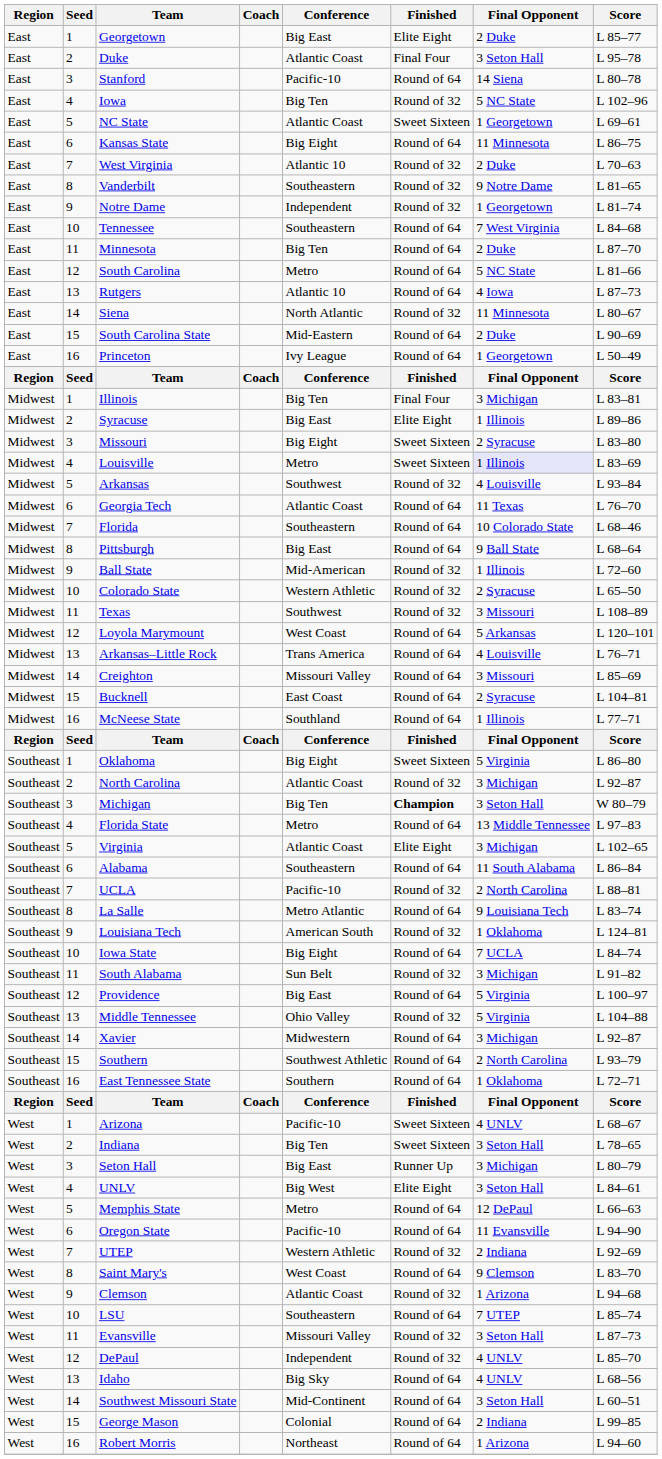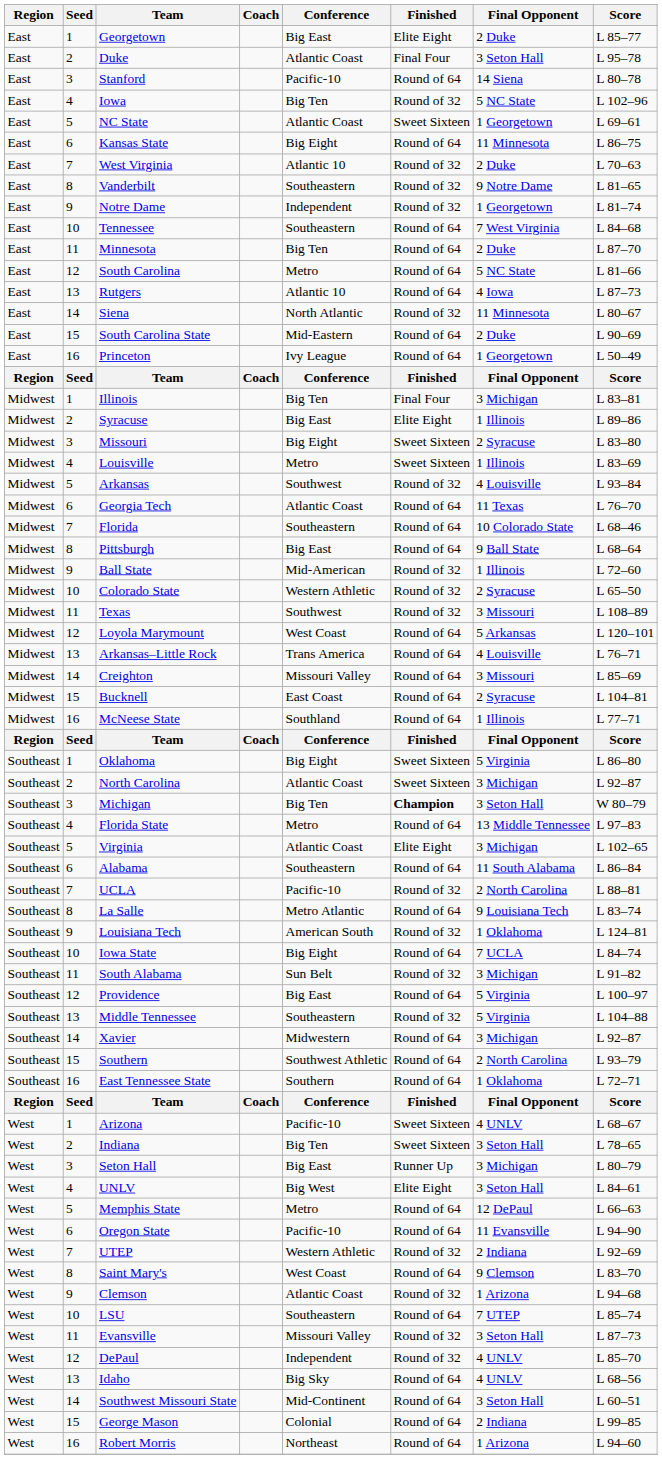 <table class="wikitable sortable" style="font-size:100%; margin:0">
 <tr>
 <th>Region</th>
 <th>Seed</th>
 <th>Team</th>
 <th>Coach</th>
 <th>Conference</th>
 <th class=unsortable>Finished</th>
 <th class=unsortable>Final Opponent</th>
 <th class=unsortable>Score</th>
 </tr>
 <tr>
 <td>East</td>
 <td>1</td>
 <td><a href='#'>Georgetown</a></td>
 <td></td>
 <td>Big East</td>
 <td>Elite Eight</td>
 <td>2 <a href='#'>Duke</a></td>
 <td>L 85–77</td>
 </tr>
 <tr>
 <td>East</td>
 <td>2</td>
 <td><a href='#'>Duke</a></td>
 <td></td>
 <td>Atlantic Coast</td>
 <td>Final Four</td>
 <td>3 <a href='#'>Seton Hall</a></td>
 <td>L 95–78</td>
 </tr>
 <tr>
 <td>East</td>
 <td>3</td>
 <td><a href='#'>Stanford</a></td>
 <td></td>
 <td>Pacific-10</td>
 <td>Round of 64</td>
 <td>14 <a href='#'>Siena</a></td>
 <td>L 80–78</td>
 </tr>
 <tr>
 <td>East</td>
 <td>4</td>
 <td><a href='#'>Iowa</a></td>
 <td></td>
 <td>Big Ten</td>
 <td>Round of 32</td>
 <td>5 <a href='#'>NC State</a></td>
 <td>L 102–96</td>
 </tr>
 <tr>
 <td>East</td>
 <td>5</td>
 <td><a href='#'>NC State</a></td>
 <td></td>
 <td>Atlantic Coast</td>
 <td>Sweet Sixteen</td>
 <td>1 <a href='#'>Georgetown</a></td>
 <td>L 69–61</td>
 </tr>
 <tr>
 <td>East</td>
 <td>6</td>
 <td><a href='#'>Kansas State</a></td>
 <td></td>
 <td>Big Eight</td>
 <td>Round of 64</td>
 <td>11 <a href='#'>Minnesota</a></td>
 <td>L 86–75</td>
 </tr>
 <tr>
 <td>East</td>
 <td>7</td>
 <td><a href='#'>West Virginia</a></td>
 <td></td>
 <td>Atlantic 10</td>
 <td>Round of 32</td>
 <td>2 <a href='#'>Duke</a></td>
 <td>L 70–63</td>
 </tr>
 <tr>
 <td>East</td>
 <td>8</td>
 <td><a href='#'>Vanderbilt</a></td>
 <td></td>
 <td>Southeastern</td>
 <td>Round of 32</td>
 <td>9 <a href='#'>Notre Dame</a></td>
 <td>L 81–65</td>
 </tr>
 <tr>
 <td>East</td>
 <td>9</td>
 <td><a href='#'>Notre Dame</a></td>
 <td></td>
 <td>Independent</td>
 <td>Round of 32</td>
 <td>1 <a href='#'>Georgetown</a></td>
 <td>L 81–74</td>
 </tr>
 <tr>
 <td>East</td>
 <td>10</td>
 <td><a href='#'>Tennessee</a></td>
 <td></td>
 <td>Southeastern</td>
 <td>Round of 64</td>
 <td>7 <a href='#'>West Virginia</a></td>
 <td>L 84–68</td>
 </tr>
 <tr>
 <td>East</td>
 <td>11</td>
 <td><a href='#'>Minnesota</a></td>
 <td></td>
 <td>Big Ten</td>
 <td>Round of 64</td>
 <td>2 <a href='#'>Duke</a></td>
 <td>L 87–70</td>
 </tr>
 <tr>
 <td>East</td>
 <td>12</td>
 <td><a href='#'>South Carolina</a></td>
 <td></td>
 <td>Metro</td>
 <td>Round of 64</td>
 <td>5 <a href='#'>NC State</a></td>
 <td>L 81–66</td>
 </tr>
 <tr>
 <td>East</td>
 <td>13</td>
 <td><a href='#'>Rutgers</a></td>
 <td></td>
 <td>Atlantic 10</td>
 <td>Round of 64</td>
 <td>4 <a href='#'>Iowa</a></td>
 <td>L 87–73</td>
 </tr>
 <tr>
 <td>East</td>
 <td>14</td>
 <td><a href='#'>Siena</a></td>
 <td></td>
 <td>North Atlantic</td>
 <td>Round of 32</td>
 <td>11 <a href='#'>Minnesota</a></td>
 <td>L 80–67</td>
 </tr>
 <tr>
 <td>East</td>
 <td>15</td>
 <td><a href='#'>South Carolina State</a></td>
 <td></td>
 <td>Mid-Eastern</td>
 <td>Round of 64</td>
 <td>2 <a href='#'>Duke</a></td>
 <td>L 90–69</td>
 </tr>
 <tr>
 <td>East</td>
 <td>16</td>
 <td><a href='#'>Princeton</a></td>
 <td></td>
 <td>Ivy League</td>
 <td>Round of 64</td>
 <td>1 <a href='#'>Georgetown</a></td>
 <td>L 50–49</td>
 </tr>
 <tr>
 <th>Region</th>
 <th data-sort-value="8.5">Seed</th>
 <th data-sort-value="Micz">Team</th>
 <th data-sort-value="Kf">Coach</th>
 <th>Conference</th>
 <th>Finished</th>
 <th>Final Opponent</th>
 <th>Score</th>
 </tr>
 <tr>
 <td>Midwest</td>
 <td>1</td>
 <td><a href='#'>Illinois</a></td>
 <td></td>
 <td>Big Ten</td>
 <td>Final Four</td>
 <td>3 <a href='#'>Michigan</a></td>
 <td>L 83–81</td>
 </tr>
 <tr>
 <td>Midwest</td>
 <td>2</td>
 <td><a href='#'>Syracuse</a></td>
 <td></td>
 <td>Big East</td>
 <td>Elite Eight</td>
 <td>1 <a href='#'>Illinois</a></td>
 <td>L 89–86</td>
 </tr>
 <tr>
 <td>Midwest</td>
 <td>3</td>
 <td><a href='#'>Missouri</a></td>
 <td></td>
 <td>Big Eight</td>
 <td>Sweet Sixteen</td>
 <td>2 <a href='#'>Syracuse</a></td>
 <td>L 83–80</td>
 </tr>
 <tr>
 <td>Midwest</td>
 <td>4</td>
 <td><a href='#'>Louisville</a></td>
 <td></td>
 <td>Metro</td>
 <td>Sweet Sixteen</td>
-<td style="background: lavender;">1 <a href='#'>Illinois</a></td>
+<td>1 <a href='#'>Illinois</a></td>
 <td>L 83–69</td>
 </tr>
 <tr>
 <td>Midwest</td>
 <td>5</td>
 <td><a href='#'>Arkansas</a></td>
 <td></td>
 <td>Southwest</td>
 <td>Round of 32</td>
 <td>4 <a href='#'>Louisville</a></td>
 <td>L 93–84</td>
 </tr>
 <tr>
 <td>Midwest</td>
 <td>6</td>
 <td><a href='#'>Georgia Tech</a></td>
 <td></td>
 <td>Atlantic Coast</td>
 <td>Round of 64</td>
 <td>11 <a href='#'>Texas</a></td>
 <td>L 76–70</td>
 </tr>
 <tr>
 <td>Midwest</td>
 <td>7</td>
 <td><a href='#'>Florida</a></td>
 <td></td>
 <td>Southeastern</td>
 <td>Round of 64</td>
 <td>10 <a href='#'>Colorado State</a></td>
 <td>L 68–46</td>
 </tr>
 <tr>
 <td>Midwest</td>
 <td>8</td>
 <td><a href='#'>Pittsburgh</a></td>
 <td></td>
 <td>Big East</td>
 <td>Round of 64</td>
 <td>9 <a href='#'>Ball State</a></td>
 <td>L 68–64</td>
 </tr>
 <tr>
 <td>Midwest</td>
 <td>9</td>
 <td><a href='#'>Ball State</a></td>
 <td></td>
 <td>Mid-American</td>
 <td>Round of 32</td>
 <td>1 <a href='#'>Illinois</a></td>
 <td>L 72–60</td>
 </tr>
 <tr>
 <td>Midwest</td>
 <td>10</td>
 <td><a href='#'>Colorado State</a></td>
 <td></td>
 <td>Western Athletic</td>
 <td>Round of 32</td>
 <td>2 <a href='#'>Syracuse</a></td>
 <td>L 65–50</td>
 </tr>
 <tr>
 <td>Midwest</td>
 <td>11</td>
 <td><a href='#'>Texas</a></td>
 <td></td>
 <td>Southwest</td>
 <td>Round of 32</td>
 <td>3 <a href='#'>Missouri</a></td>
 <td>L 108–89</td>
 </tr>
 <tr>
 <td>Midwest</td>
 <td>12</td>
 <td><a href='#'>Loyola Marymount</a></td>
 <td></td>
 <td>West Coast</td>
 <td>Round of 64</td>
 <td>5 <a href='#'>Arkansas</a></td>
 <td>L 120–101</td>
 </tr>
 <tr>
 <td>Midwest</td>
 <td>13</td>
 <td><a href='#'>Arkansas–Little Rock</a></td>
 <td></td>
 <td>Trans America</td>
 <td>Round of 64</td>
 <td>4 <a href='#'>Louisville</a></td>
 <td>L 76–71</td>
 </tr>
 <tr>
 <td>Midwest</td>
 <td>14</td>
 <td><a href='#'>Creighton</a></td>
 <td></td>
 <td>Missouri Valley</td>
 <td>Round of 64</td>
 <td>3 <a href='#'>Missouri</a></td>
 <td>L 85–69</td>
 </tr>
 <tr>
 <td>Midwest</td>
 <td>15</td>
 <td><a href='#'>Bucknell</a></td>
 <td></td>
 <td>East Coast</td>
 <td>Round of 64</td>
 <td>2 <a href='#'>Syracuse</a></td>
 <td>L 104–81</td>
 </tr>
 <tr>
 <td>Midwest</td>
 <td>16</td>
 <td><a href='#'>McNeese State</a></td>
 <td></td>
 <td>Southland</td>
 <td>Round of 64</td>
 <td>1 <a href='#'>Illinois</a></td>
 <td>L 77–71</td>
 </tr>
 <tr>
 <th>Region</th>
 <th data-sort-value="8.5">Seed</th>
 <th data-sort-value="Micz">Team</th>
 <th data-sort-value="Kf">Coach</th>
 <th>Conference</th>
 <th>Finished</th>
 <th>Final Opponent</th>
 <th>Score</th>
 </tr>
 <tr>
 <td>Southeast</td>
 <td>1</td>
 <td><a href='#'>Oklahoma</a></td>
 <td></td>
 <td>Big Eight</td>
 <td>Sweet Sixteen</td>
 <td>5 <a href='#'>Virginia</a></td>
 <td>L 86–80</td>
 </tr>
 <tr>
 <td>Southeast</td>
 <td>2</td>
 <td><a href='#'>North Carolina</a></td>
 <td></td>
 <td>Atlantic Coast</td>
-<td>Round of 32</td>
+<td>Sweet Sixteen</td>
 <td>3 <a href='#'>Michigan</a></td>
 <td>L 92–87</td>
 </tr>
 <tr>
 <td>Southeast</td>
 <td>3</td>
 <td><a href='#'>Michigan</a></td>
 <td></td>
 <td>Big Ten</td>
 <td><strong>Champion</strong></td>
 <td>3 <a href='#'>Seton Hall</a></td>
 <td>W 80–79</td>
 </tr>
 <tr>
 <td>Southeast</td>
 <td>4</td>
 <td><a href='#'>Florida State</a></td>
 <td></td>
 <td>Metro</td>
 <td>Round of 64</td>
 <td>13 <a href='#'>Middle Tennessee</a></td>
 <td>L 97–83</td>
 </tr>
 <tr>
 <td>Southeast</td>
 <td>5</td>
 <td><a href='#'>Virginia</a></td>
 <td></td>
 <td>Atlantic Coast</td>
 <td>Elite Eight</td>
 <td>3 <a href='#'>Michigan</a></td>
 <td>L 102–65</td>
 </tr>
 <tr>
 <td>Southeast</td>
 <td>6</td>
 <td><a href='#'>Alabama</a></td>
 <td></td>
 <td>Southeastern</td>
 <td>Round of 64</td>
 <td>11 <a href='#'>South Alabama</a></td>
 <td>L 86–84</td>
 </tr>
 <tr>
 <td>Southeast</td>
 <td>7</td>
 <td><a href='#'>UCLA</a></td>
 <td></td>
 <td>Pacific-10</td>
 <td>Round of 32</td>
 <td>2 <a href='#'>North Carolina</a></td>
 <td>L 88–81</td>
 </tr>
 <tr>
 <td>Southeast</td>
 <td>8</td>
 <td><a href='#'>La Salle</a></td>
 <td></td>
 <td>Metro Atlantic</td>
 <td>Round of 64</td>
 <td>9 <a href='#'>Louisiana Tech</a></td>
 <td>L 83–74</td>
 </tr>
 <tr>
 <td>Southeast</td>
 <td>9</td>
 <td><a href='#'>Louisiana Tech</a></td>
 <td></td>
 <td>American South</td>
 <td>Round of 32</td>
 <td>1 <a href='#'>Oklahoma</a></td>
 <td>L 124–81</td>
 </tr>
 <tr>
 <td>Southeast</td>
 <td>10</td>
 <td><a href='#'>Iowa State</a></td>
 <td></td>
 <td>Big Eight</td>
 <td>Round of 64</td>
 <td>7 <a href='#'>UCLA</a></td>
 <td>L 84–74</td>
 </tr>
 <tr>
 <td>Southeast</td>
 <td>11</td>
 <td><a href='#'>South Alabama</a></td>
 <td></td>
 <td>Sun Belt</td>
 <td>Round of 32</td>
 <td>3 <a href='#'>Michigan</a></td>
 <td>L 91–82</td>
 </tr>
 <tr>
 <td>Southeast</td>
 <td>12</td>
 <td><a href='#'>Providence</a></td>
 <td></td>
 <td>Big East</td>
 <td>Round of 64</td>
 <td>5 <a href='#'>Virginia</a></td>
 <td>L 100–97</td>
 </tr>
 <tr>
 <td>Southeast</td>
 <td>13</td>
 <td><a href='#'>Middle Tennessee</a></td>
 <td></td>
-<td>Ohio Valley</td>
+<td>Southeastern</td>
 <td>Round of 32</td>
 <td>5 <a href='#'>Virginia</a></td>
 <td>L 104–88</td>
 </tr>
 <tr>
 <td>Southeast</td>
 <td>14</td>
 <td><a href='#'>Xavier</a></td>
 <td></td>
 <td>Midwestern</td>
 <td>Round of 64</td>
 <td>3 <a href='#'>Michigan</a></td>
 <td>L 92–87</td>
 </tr>
 <tr>
 <td>Southeast</td>
 <td>15</td>
 <td><a href='#'>Southern</a></td>
 <td></td>
 <td>Southwest Athletic</td>
 <td>Round of 64</td>
 <td>2 <a href='#'>North Carolina</a></td>
 <td>L 93–79</td>
 </tr>
 <tr>
 <td>Southeast</td>
 <td>16</td>
 <td><a href='#'>East Tennessee State</a></td>
 <td></td>
 <td>Southern</td>
 <td>Round of 64</td>
 <td>1 <a href='#'>Oklahoma</a></td>
 <td>L 72–71</td>
 </tr>
 <tr>
 <th>Region</th>
 <th data-sort-value="8.5">Seed</th>
 <th data-sort-value="Micz">Team</th>
 <th data-sort-value="Kf">Coach</th>
 <th>Conference</th>
 <th>Finished</th>
 <th>Final Opponent</th>
 <th>Score</th>
 </tr>
 <tr>
 <td>West</td>
 <td>1</td>
 <td><a href='#'>Arizona</a></td>
 <td></td>
 <td>Pacific-10</td>
 <td>Sweet Sixteen</td>
 <td>4 <a href='#'>UNLV</a></td>
 <td>L 68–67</td>
 </tr>
 <tr>
 <td>West</td>
 <td>2</td>
 <td><a href='#'>Indiana</a></td>
 <td></td>
 <td>Big Ten</td>
 <td>Sweet Sixteen</td>
 <td>3 <a href='#'>Seton Hall</a></td>
 <td>L 78–65</td>
 </tr>
 <tr>
 <td>West</td>
 <td>3</td>
 <td><a href='#'>Seton Hall</a></td>
 <td></td>
 <td>Big East</td>
 <td>Runner Up</td>
 <td>3 <a href='#'>Michigan</a></td>
 <td>L 80–79</td>
 </tr>
 <tr>
 <td>West</td>
 <td>4</td>
 <td><a href='#'>UNLV</a></td>
 <td></td>
 <td>Big West</td>
 <td>Elite Eight</td>
 <td>3 <a href='#'>Seton Hall</a></td>
 <td>L 84–61</td>
 </tr>
 <tr>
 <td>West</td>
 <td>5</td>
 <td><a href='#'>Memphis State</a></td>
 <td></td>
 <td>Metro</td>
 <td>Round of 64</td>
 <td>12 <a href='#'>DePaul</a></td>
 <td>L 66–63</td>
 </tr>
 <tr>
 <td>West</td>
 <td>6</td>
 <td><a href='#'>Oregon State</a></td>
 <td></td>
 <td>Pacific-10</td>
 <td>Round of 64</td>
 <td>11 <a href='#'>Evansville</a></td>
 <td>L 94–90</td>
 </tr>
 <tr>
 <td>West</td>
 <td>7</td>
 <td><a href='#'>UTEP</a></td>
 <td></td>
 <td>Western Athletic</td>
 <td>Round of 32</td>
 <td>2 <a href='#'>Indiana</a></td>
 <td>L 92–69</td>
 </tr>
 <tr>
 <td>West</td>
 <td>8</td>
 <td><a href='#'>Saint Mary's</a></td>
 <td></td>
 <td>West Coast</td>
 <td>Round of 64</td>
 <td>9 <a href='#'>Clemson</a></td>
 <td>L 83–70</td>
 </tr>
 <tr>
 <td>West</td>
 <td>9</td>
 <td><a href='#'>Clemson</a></td>
 <td></td>
 <td>Atlantic Coast</td>
 <td>Round of 32</td>
 <td>1 <a href='#'>Arizona</a></td>
 <td>L 94–68</td>
 </tr>
 <tr>
 <td>West</td>
 <td>10</td>
 <td><a href='#'>LSU</a></td>
 <td></td>
 <td>Southeastern</td>
 <td>Round of 64</td>
 <td>7 <a href='#'>UTEP</a></td>
 <td>L 85–74</td>
 </tr>
 <tr>
 <td>West</td>
 <td>11</td>
 <td><a href='#'>Evansville</a></td>
 <td></td>
 <td>Missouri Valley</td>
 <td>Round of 32</td>
 <td>3 <a href='#'>Seton Hall</a></td>
 <td>L 87–73</td>
 </tr>
 <tr>
 <td>West</td>
 <td>12</td>
 <td><a href='#'>DePaul</a></td>
 <td></td>
 <td>Independent</td>
 <td>Round of 32</td>
 <td>4 <a href='#'>UNLV</a></td>
 <td>L 85–70</td>
 </tr>
 <tr>
 <td>West</td>
 <td>13</td>
 <td><a href='#'>Idaho</a></td>
 <td></td>
 <td>Big Sky</td>
 <td>Round of 64</td>
 <td>4 <a href='#'>UNLV</a></td>
 <td>L 68–56</td>
 </tr>
 <tr>
 <td>West</td>
 <td>14</td>
 <td><a href='#'>Southwest Missouri State</a></td>
 <td></td>
 <td>Mid-Continent</td>
 <td>Round of 64</td>
 <td>3 <a href='#'>Seton Hall</a></td>
 <td>L 60–51</td>
 </tr>
 <tr>
 <td>West</td>
 <td>15</td>
 <td><a href='#'>George Mason</a></td>
 <td></td>
 <td>Colonial</td>
 <td>Round of 64</td>
 <td>2 <a href='#'>Indiana</a></td>
 <td>L 99–85</td>
 </tr>
 <tr>
 <td>West</td>
 <td>16</td>
 <td><a href='#'>Robert Morris</a></td>
 <td></td>
 <td>Northeast</td>
 <td>Round of 64</td>
 <td>1 <a href='#'>Arizona</a></td>
 <td>L 94–60</td>
 </tr>
 <tr>
 </tr>
 </table>
